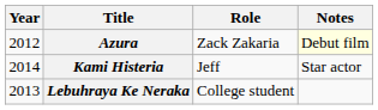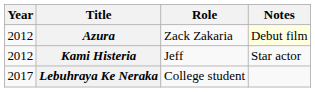 <table class="wikitable">
 <tr>
 <th>Year</th>
 <th>Title</th>
 <th>Role</th>
 <th>Notes</th>
 </tr>
 <tr>
 <td>2012</td>
 <th><em>Azura</em></th>
 <td>Zack Zakaria</td>
 <td style="background: lightyellow;">Debut film</td>
 </tr>
 <tr>
-<td>2014</td>
+<td>2012</td>
 <th><em>Kami Histeria</em></th>
 <td>Jeff</td>
 <td>Star actor</td>
 </tr>
 <tr>
-<td>2013</td>
+<td>2017</td>
 <th><em>Lebuhraya Ke Neraka</em></th>
 <td>College student</td>
 <td></td>
 </tr>
 </table>
